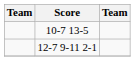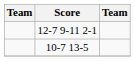 <table class=wikitable style="border:1px solid #AAAAAA;">
 <tr>
 <th>Team</th>
 <th>Score</th>
 <th>Team</th>
 </tr>
 <tr>
 <td><strong></strong></td>
-<td align="center">10-7 13-5</td>
+<td align="center">12-7 9-11 2-1</td>
 <td></td>
 </tr>
 <tr>
 <td><strong></strong></td>
-<td align="center">12-7 9-11 2-1</td>
+<td align="center">10-7 13-5</td>
 <td></td>
 </tr>
 <tr>
 </tr>
 </table>
